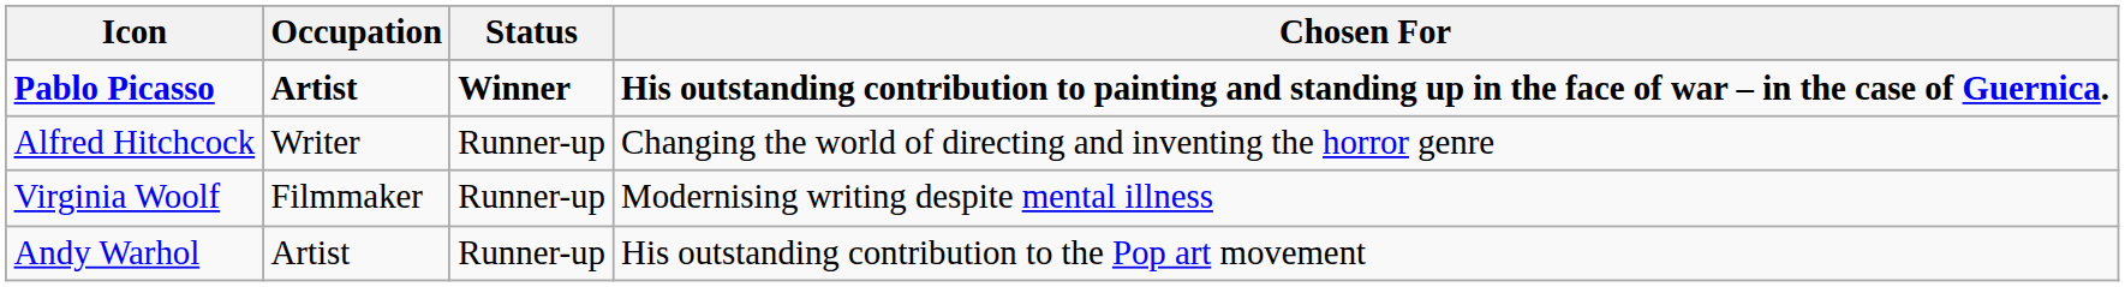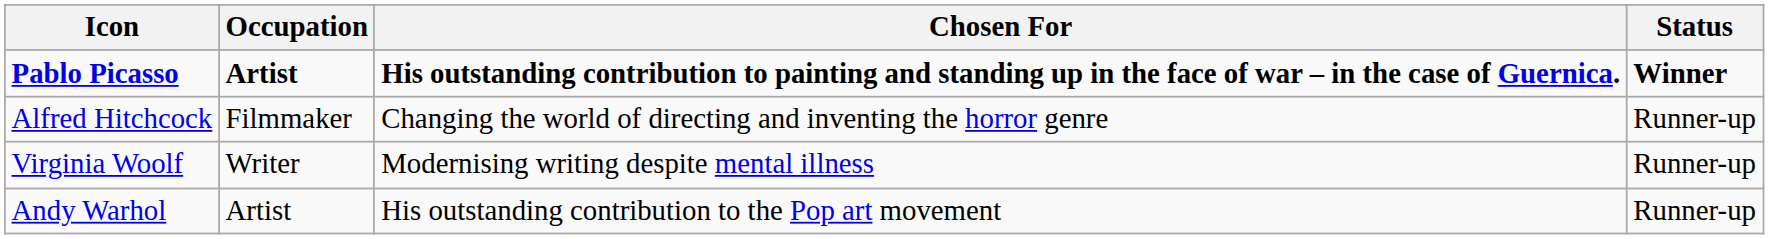 <table class="wikitable">
 <tr>
 <th>Icon</th>
 <th>Occupation</th>
+<th>Chosen For</th>
 <th>Status</th>
-<th>Chosen For</th>
 </tr>
 <tr>
 <td><strong><a href='#'>Pablo Picasso</a></strong></td>
 <td><strong>Artist</strong></td>
+<td><strong>His outstanding contribution to painting and standing up in the face of war – in the case of <a href='#'>Guernica</a>.</strong></td>
 <td><strong>Winner</strong></td>
-<td><strong>His outstanding contribution to painting and standing up in the face of war – in the case of <a href='#'>Guernica</a>.</strong></td>
 </tr>
 <tr>
 <td><a href='#'>Alfred Hitchcock</a></td>
-<td>Writer</td>
+<td>Filmmaker</td>
+<td>Changing the world of directing and inventing the <a href='#'>horror</a> genre</td>
 <td>Runner-up</td>
-<td>Changing the world of directing and inventing the <a href='#'>horror</a> genre</td>
 </tr>
 <tr>
 <td><a href='#'>Virginia Woolf</a></td>
-<td>Filmmaker</td>
+<td>Writer</td>
+<td>Modernising writing despite <a href='#'>mental illness</a></td>
 <td>Runner-up</td>
-<td>Modernising writing despite <a href='#'>mental illness</a></td>
 </tr>
 <tr>
 <td><a href='#'>Andy Warhol</a></td>
 <td>Artist</td>
+<td>His outstanding contribution to the <a href='#'>Pop art</a> movement</td>
 <td>Runner-up</td>
-<td>His outstanding contribution to the <a href='#'>Pop art</a> movement</td>
 </tr>
 </table>
